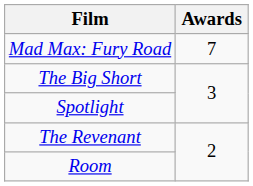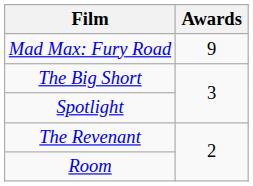 <table class="wikitable" rowspan="2" style="text-align:center;" background: #f6e39c;>
 <tr>
 <th scope="col" style="text-align:center;">Film</th>
 <th scope="col" style="width:55px;">Awards</th>
 </tr>
 <tr>
 <td><em><a href='#'>Mad Max: Fury Road</a></em></td>
-<td style="text-align:center">7</td>
+<td style="text-align:center">9</td>
 </tr>
 <tr>
 <td><em><a href='#'>The Big Short</a></em></td>
 <td rowspan=2 style="text-align:center">3</td>
 </tr>
 <tr>
 <td><em><a href='#'>Spotlight</a></em></td>
 </tr>
 <tr>
 <td><em><a href='#'>The Revenant</a></em></td>
 <td rowspan=2 style="text-align:center">2</td>
 </tr>
 <tr>
 <td><em><a href='#'>Room</a></em></td>
 </tr>
 </table>
